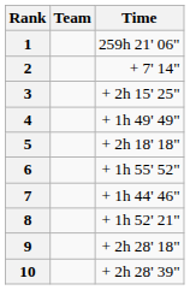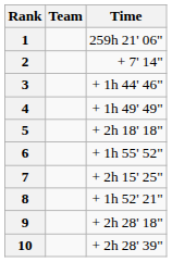 <table class="wikitable">
 <tr>
 <th scope="col">Rank</th>
 <th scope="col">Team</th>
 <th scope="col">Time</th>
 </tr>
 <tr>
 <th scope="row">1</th>
 <td>  </td>
 <td>259h 21' 06"</td>
 </tr>
 <tr>
 <th scope="row">2</th>
 <td> </td>
 <td align=right>+ 7' 14"</td>
 </tr>
 <tr>
 <th scope="row">3</th>
 <td> </td>
-<td align=right>+ 2h 15' 25"</td>
+<td align=right>+ 1h 44' 46"</td>
 </tr>
 <tr>
 <th scope="row">4</th>
 <td> </td>
 <td align=right>+ 1h 49' 49"</td>
 </tr>
 <tr>
 <th scope="row">5</th>
 <td> </td>
 <td align=right>+ 2h 18' 18"</td>
 </tr>
 <tr>
 <th scope="row">6</th>
 <td> </td>
 <td align=right>+ 1h 55' 52"</td>
 </tr>
 <tr>
 <th scope="row">7</th>
 <td> </td>
-<td align=right>+ 1h 44' 46"</td>
+<td align=right>+ 2h 15' 25"</td>
 </tr>
 <tr>
 <th scope="row">8</th>
 <td> </td>
 <td align=right>+ 1h 52' 21"</td>
 </tr>
 <tr>
 <th scope="row">9</th>
 <td> </td>
 <td align=right>+ 2h 28' 18"</td>
 </tr>
 <tr>
 <th scope="row">10</th>
 <td> </td>
 <td align=right>+ 2h 28' 39"</td>
 </tr>
 </table>
